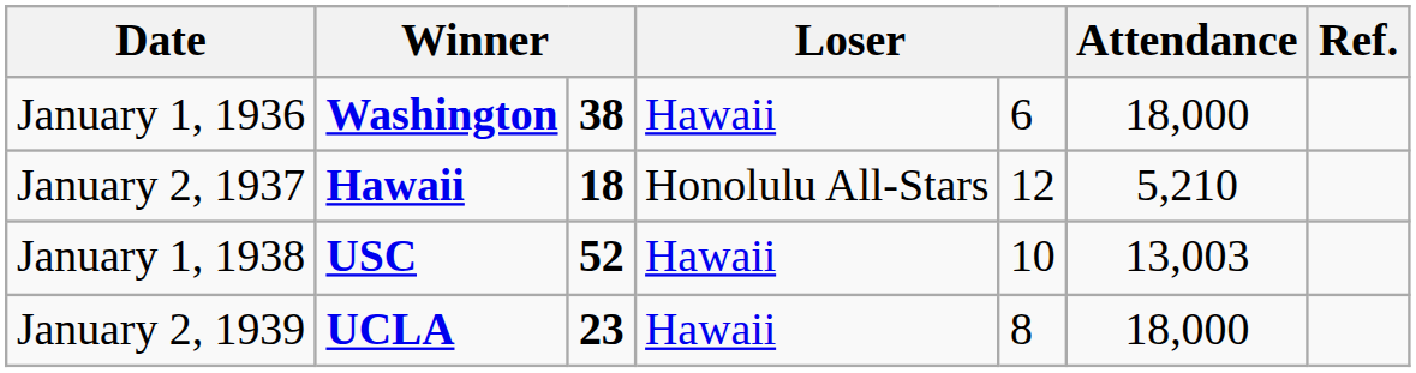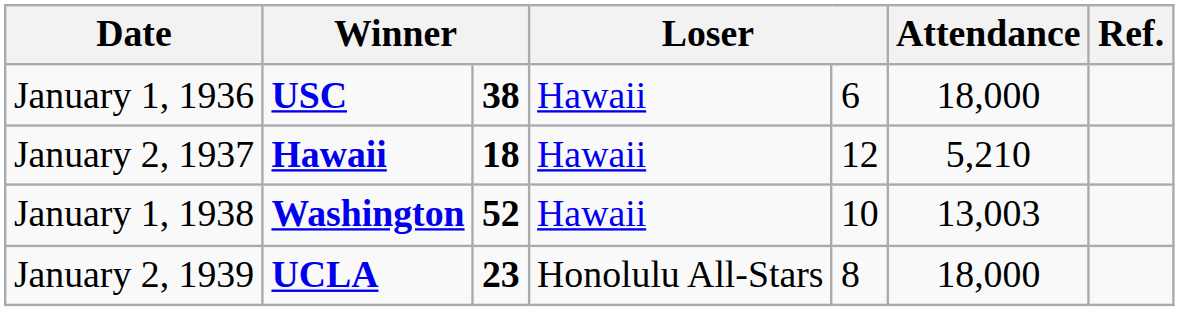 <table class="wikitable">
 <tr>
 <th>Date</th>
 <th colspan="2">Winner</th>
 <th colspan="2">Loser</th>
 <th>Attendance</th>
 <th>Ref.</th>
 </tr>
 <tr>
 <td>January 1, 1936</td>
-<td><strong><a href='#'>Washington</a></strong></td>
+<td><strong><a href='#'>USC</a></strong></td>
 <td><strong>38</strong></td>
 <td><a href='#'>Hawaii</a></td>
 <td>6</td>
 <td align=center>18,000</td>
 <td></td>
 </tr>
 <tr>
 <td>January 2, 1937</td>
 <td><strong><a href='#'>Hawaii</a></strong></td>
 <td><strong>18</strong></td>
-<td>Honolulu All-Stars</td>
+<td><a href='#'>Hawaii</a></td>
 <td>12</td>
 <td align=center>5,210</td>
 <td></td>
 </tr>
 <tr>
 <td>January 1, 1938</td>
-<td><strong><a href='#'>USC</a></strong></td>
+<td><strong><a href='#'>Washington</a></strong></td>
 <td><strong>52</strong></td>
 <td><a href='#'>Hawaii</a></td>
 <td>10</td>
 <td align=center>13,003</td>
 <td></td>
 </tr>
 <tr>
 <td>January 2, 1939</td>
 <td><strong><a href='#'>UCLA</a></strong></td>
 <td><strong>23</strong></td>
-<td><a href='#'>Hawaii</a></td>
+<td>Honolulu All-Stars</td>
 <td>8</td>
 <td align=center>18,000</td>
 <td></td>
 </tr>
 </table>
